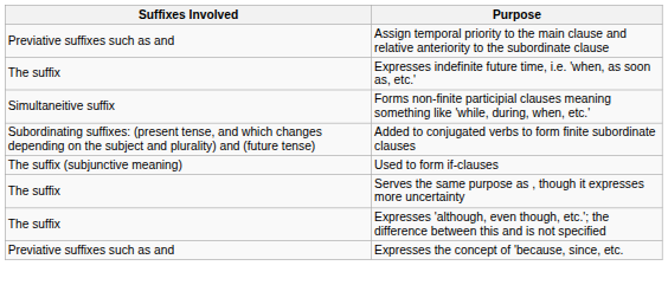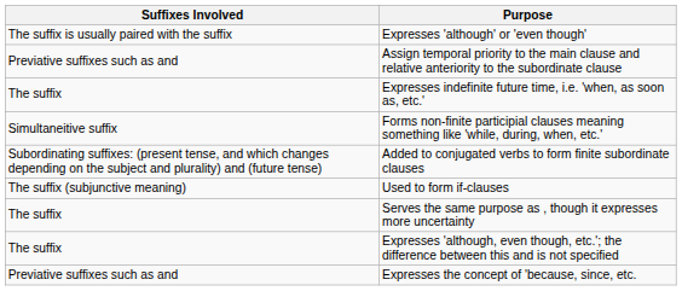 <table class="wikitable">
 <tr>
 <th>Suffixes Involved</th>
 <th>Purpose</th>
+</tr>
+<tr>
+<td>The suffix  is usually paired with the suffix </td>
+<td>Expresses 'although' or 'even though'</td>
 </tr>
 <tr>
 <td>Previative suffixes such as  and </td>
 <td>Assign temporal priority to the main clause and relative anteriority to the subordinate clause</td>
 </tr>
 <tr>
 <td>The suffix </td>
 <td>Expresses indefinite future time, i.e. 'when, as soon as, etc.'</td>
 </tr>
 <tr>
 <td>Simultaneitive suffix </td>
 <td>Forms non-finite participial clauses meaning something like 'while, during, when, etc.'</td>
 </tr>
 <tr>
 <td>Subordinating suffixes:  (present tense, and which changes depending on the subject and plurality) and  (future tense)</td>
 <td>Added to conjugated verbs to form finite subordinate clauses</td>
 </tr>
 <tr>
 <td>The suffix  (subjunctive meaning)</td>
 <td>Used to form if-clauses</td>
 </tr>
 <tr>
 <td>The suffix </td>
 <td>Serves the same purpose as , though it expresses more uncertainty</td>
 </tr>
 <tr>
 <td>The suffix </td>
 <td>Expresses 'although, even though, etc.'; the difference between this and  is not specified</td>
 </tr>
 <tr>
 <td>Previative suffixes such as  and </td>
 <td>Expresses the concept of 'because, since, etc.</td>
 </tr>
 </table>
